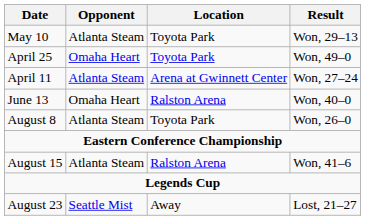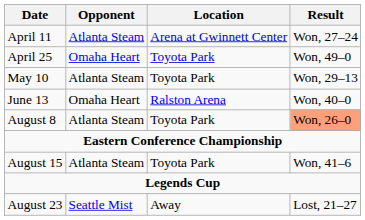 <table class="wikitable">
 <tr>
 <th>Date</th>
 <th>Opponent</th>
 <th>Location</th>
 <th>Result</th>
 </tr>
 <tr>
-<td>May 10</td>
-<td>Atlanta Steam</td>
-<td>Toyota Park</td>
-<td>Won, 29–13</td>
+<td>April 11</td>
+<td><a href='#'>Atlanta Steam</a></td>
+<td><a href='#'>Arena at Gwinnett Center</a></td>
+<td>Won, 27–24</td>
 </tr>
 <tr>
 <td>April 25</td>
 <td><a href='#'>Omaha Heart</a></td>
 <td><a href='#'>Toyota Park</a></td>
 <td>Won, 49–0</td>
 </tr>
 <tr>
-<td>April 11</td>
-<td><a href='#'>Atlanta Steam</a></td>
-<td><a href='#'>Arena at Gwinnett Center</a></td>
-<td>Won, 27–24</td>
+<td>May 10</td>
+<td>Atlanta Steam</td>
+<td>Toyota Park</td>
+<td>Won, 29–13</td>
 </tr>
 <tr>
 <td>June 13</td>
 <td>Omaha Heart</td>
 <td><a href='#'>Ralston Arena</a></td>
 <td>Won, 40–0</td>
 </tr>
 <tr>
 <td>August 8</td>
 <td>Atlanta Steam</td>
 <td>Toyota Park</td>
-<td>Won, 26–0</td>
+<td style="background: lightsalmon;">Won, 26–0</td>
 </tr>
 <tr>
 <td colspan=4 style="text-align:center;"><strong>Eastern Conference Championship</strong></td>
 </tr>
 <tr>
 <td>August 15</td>
 <td>Atlanta Steam</td>
-<td><a href='#'>Ralston Arena</a></td>
+<td>Toyota Park</td>
 <td>Won, 41–6</td>
 </tr>
 <tr>
 <td colspan=4 style="text-align:center;"><strong>Legends Cup</strong></td>
 </tr>
 <tr>
 <td>August 23</td>
 <td><a href='#'>Seattle Mist</a></td>
 <td>Away</td>
 <td>Lost, 21–27</td>
 </tr>
 </table>
